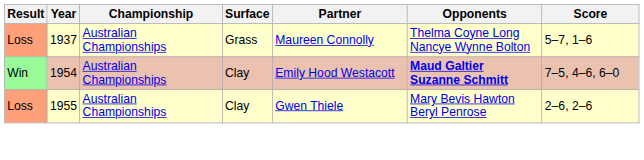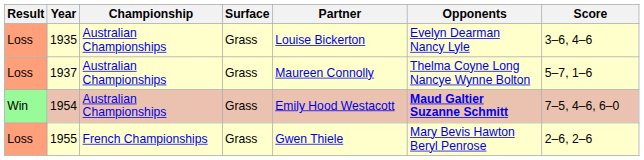 <table class="sortable wikitable">
 <tr>
 <th style="width:40px">Result</th>
 <th style="width:35px">Year</th>
 <th style="width:180px">Championship</th>
 <th style="width:50px">Surface</th>
 <th style="width:170px">Partner</th>
 <th style="width:170px">Opponents</th>
 <th style="width:120px" class="unsortable">Score</th>
+</tr>
+<tr style="background:#ffc;">
+<td style="background:#ffa07a;">Loss</td>
+<td>1935</td>
+<td><a href='#'>Australian Championships</a></td>
+<td>Grass</td>
+<td> <a href='#'>Louise Bickerton</a></td>
+<td> <a href='#'>Evelyn Dearman</a> <br>  <a href='#'>Nancy Lyle</a></td>
+<td>3–6, 4–6</td>
 </tr>
 <tr style="background:#ffc;">
 <td style="background:#ffa07a;">Loss</td>
 <td>1937</td>
 <td><a href='#'>Australian Championships</a></td>
 <td>Grass</td>
 <td> <a href='#'>Maureen Connolly</a></td>
 <td> <a href='#'>Thelma Coyne Long</a> <br>  <a href='#'>Nancye Wynne Bolton</a></td>
 <td>5–7, 1–6</td>
 </tr>
 <tr style="background:#ebc2af;">
 <td style="background:#98fb98;">Win</td>
 <td>1954</td>
 <td><a href='#'>Australian Championships</a></td>
-<td>Clay</td>
+<td>Grass</td>
 <td> <a href='#'>Emily Hood Westacott</a></td>
 <td><strong> <a href='#'>Maud Galtier</a> <br>  <a href='#'>Suzanne Schmitt</a></strong></td>
 <td>7–5, 4–6, 6–0</td>
 </tr>
 <tr style="background:#ffc;">
 <td style="background:#ffa07a;">Loss</td>
 <td>1955</td>
-<td><a href='#'>Australian Championships</a></td>
-<td>Clay</td>
+<td><a href='#'>French Championships</a></td>
+<td>Grass</td>
 <td> <a href='#'>Gwen Thiele</a></td>
 <td> <a href='#'>Mary Bevis Hawton</a> <br>  <a href='#'>Beryl Penrose</a></td>
 <td>2–6, 2–6</td>
 </tr>
 </table>
